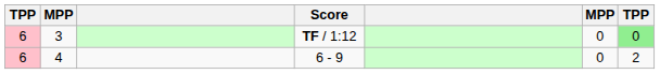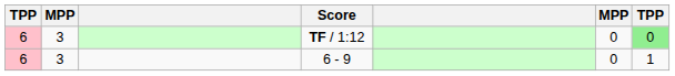 <table class="wikitable" style="text-align: center;" |>
 <tr>
 <th width="35">TPP</th>
 <th width="35">MPP</th>
 <th width="250"></th>
 <th width="75">Score</th>
 <th width="250"></th>
 <th width="35">MPP</th>
 <th width="35">TPP</th>
 </tr>
 <tr>
 <td bgcolor=pink>6</td>
 <td>3</td>
 <td style="text-align:left;" bgcolor="ccffcc"></td>
 <td><strong>TF</strong> / 1:12</td>
 <td style="text-align:left;" bgcolor="ccffcc"><strong></strong></td>
 <td>0</td>
 <td style="background: lightgreen;">0</td>
 </tr>
 <tr>
 <td bgcolor=pink>6</td>
-<td>4</td>
+<td>3</td>
 <td style="text-align:left;"></td>
 <td>6 - 9</td>
 <td style="text-align:left;" bgcolor="ccffcc"><strong></strong></td>
 <td>0</td>
-<td>2</td>
+<td>1</td>
 </tr>
 </table>
